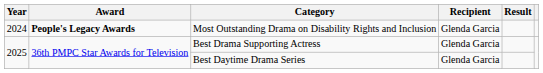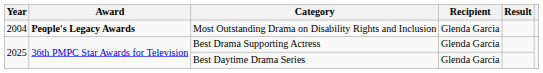 <table class="wikitable">
 <tr>
 <th>Year</th>
 <th>Award</th>
 <th>Category</th>
 <th>Recipient</th>
 <th>Result</th>
 <th></th>
 </tr>
 <tr>
-<td>2024</td>
+<td>2004</td>
 <td><strong>People's Legacy Awards</strong></td>
 <td>Most Outstanding Drama on Disability Rights and Inclusion</td>
 <td>Glenda Garcia</td>
 <td></td>
 <td></td>
 </tr>
 <tr>
 <td rowspan=2>2025</td>
 <td rowspan=2><a href='#'>36th PMPC Star Awards for Television</a></td>
 <td>Best Drama Supporting Actress</td>
 <td>Glenda Garcia</td>
 <td></td>
 <td rowspan=2></td>
 </tr>
 <tr>
 <td>Best Daytime Drama Series</td>
 <td>Glenda Garcia</td>
 <td></td>
 </tr>
 </table>
